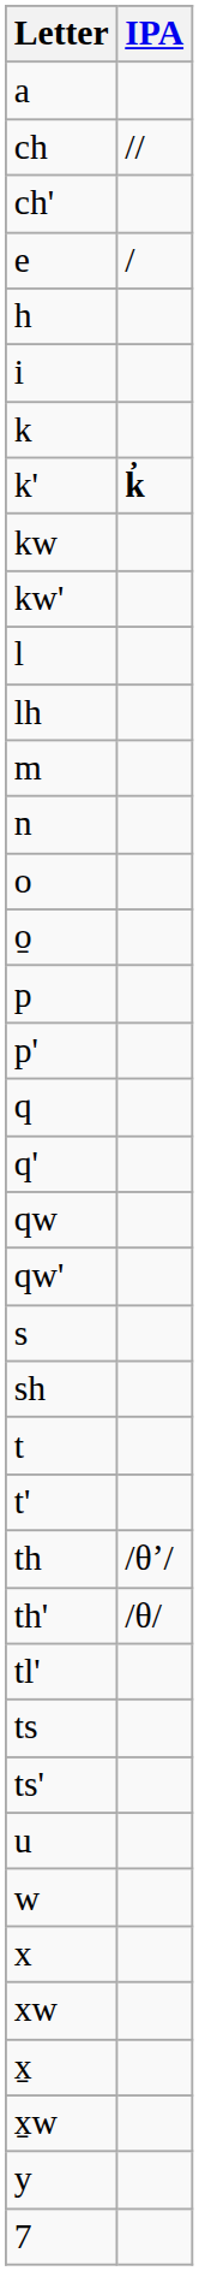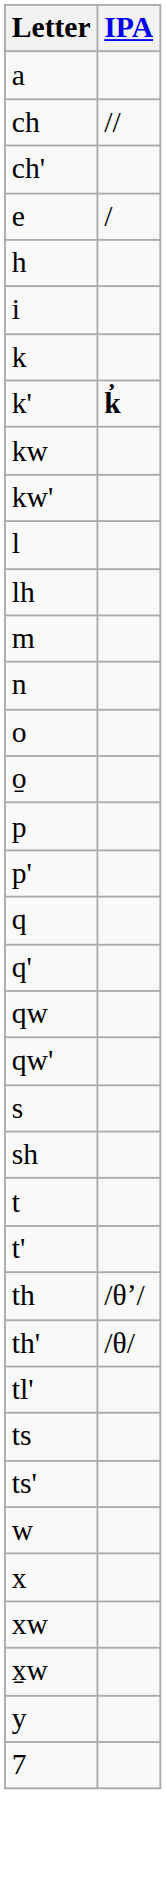 <table class="wikitable" align="center">
 <tr>
 <th align="center">Letter</th>
 <th align="center"><a href='#'>IPA</a></th>
 </tr>
 <tr>
 <td>a</td>
 <td></td>
 </tr>
 <tr>
 <td>ch</td>
 <td>//</td>
 </tr>
 <tr>
 <td>ch'</td>
 <td></td>
 </tr>
 <tr>
 <td>e</td>
 <td>/</td>
 </tr>
 <tr>
 <td>h</td>
 <td></td>
 </tr>
 <tr>
 <td>i</td>
 <td></td>
 </tr>
 <tr>
 <td>k</td>
 <td></td>
 </tr>
 <tr>
 <td>k'</td>
 <td><strong>k̓</strong></td>
 </tr>
 <tr>
 <td>kw</td>
 <td></td>
 </tr>
 <tr>
 <td>kw'</td>
 <td></td>
 </tr>
 <tr>
 <td>l</td>
 <td></td>
 </tr>
 <tr>
 <td>lh</td>
 <td></td>
 </tr>
 <tr>
 <td>m</td>
 <td></td>
 </tr>
 <tr>
 <td>n</td>
 <td></td>
 </tr>
 <tr>
 <td>o</td>
 <td></td>
 </tr>
 <tr>
 <td>o̱</td>
 <td></td>
 </tr>
 <tr>
 <td>p</td>
 <td></td>
 </tr>
 <tr>
 <td>p'</td>
 <td></td>
 </tr>
 <tr>
 <td>q</td>
 <td></td>
 </tr>
 <tr>
 <td>q'</td>
 <td></td>
 </tr>
 <tr>
 <td>qw</td>
 <td></td>
 </tr>
 <tr>
 <td>qw'</td>
 <td></td>
 </tr>
 <tr>
 <td>s</td>
 <td></td>
 </tr>
 <tr>
 <td>sh</td>
 <td></td>
 </tr>
 <tr>
 <td>t</td>
 <td></td>
 </tr>
 <tr>
 <td>t'</td>
 <td></td>
 </tr>
 <tr>
 <td>th</td>
 <td>/θʼ/</td>
 </tr>
 <tr>
 <td>th'</td>
 <td>/θ/</td>
 </tr>
 <tr>
 <td>tl'</td>
 <td></td>
 </tr>
 <tr>
 <td>ts</td>
 <td></td>
 </tr>
 <tr>
 <td>ts'</td>
 <td></td>
 </tr>
 <tr>
-<td>u</td>
-<td></td>
-</tr>
-<tr>
 <td>w</td>
 <td></td>
 </tr>
 <tr>
 <td>x</td>
 <td></td>
 </tr>
 <tr>
 <td>xw</td>
-<td></td>
-</tr>
-<tr>
-<td>x̱</td>
 <td></td>
 </tr>
 <tr>
 <td>x̱w</td>
 <td></td>
 </tr>
 <tr>
 <td>y</td>
 <td></td>
 </tr>
 <tr>
 <td>7</td>
 <td></td>
 </tr>
 </table>
